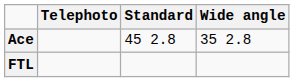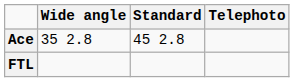 <table class="wikitable" style="font-size:90%;">
 <tr>
 <td> </td>
+<th>Wide angle</th>
+<th>Standard</th>
 <th>Telephoto</th>
-<th>Standard</th>
-<th>Wide angle</th>
 </tr>
 <tr>
 <th>Ace</th>
+<td>35 2.8</td>
+<td>45 2.8</td>
 <td></td>
-<td>45 2.8</td>
-<td>35 2.8</td>
 </tr>
 <tr>
 <th>FTL</th>
 <td></td>
 <td></td>
 <td></td>
 </tr>
 </table>
